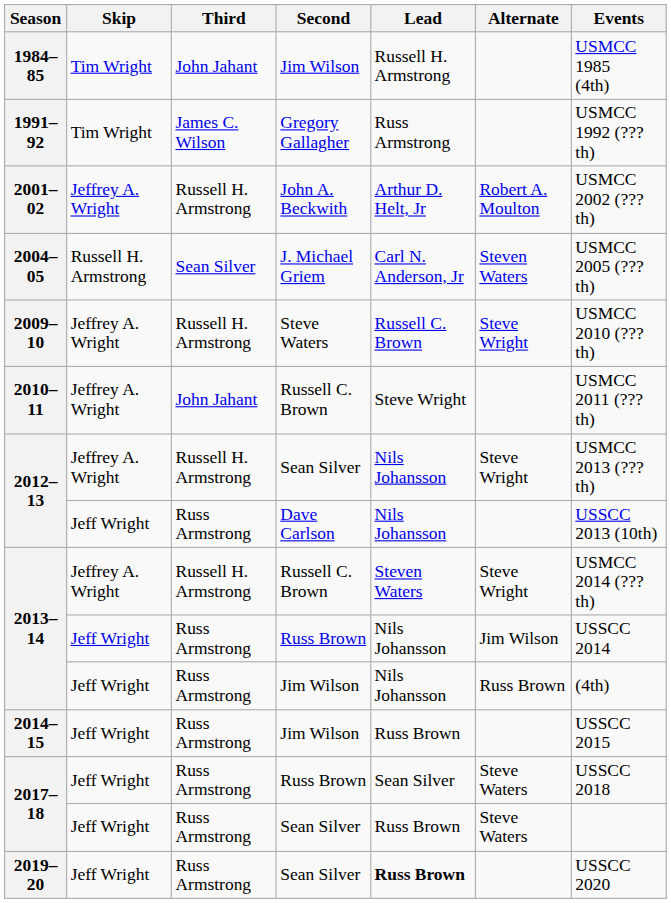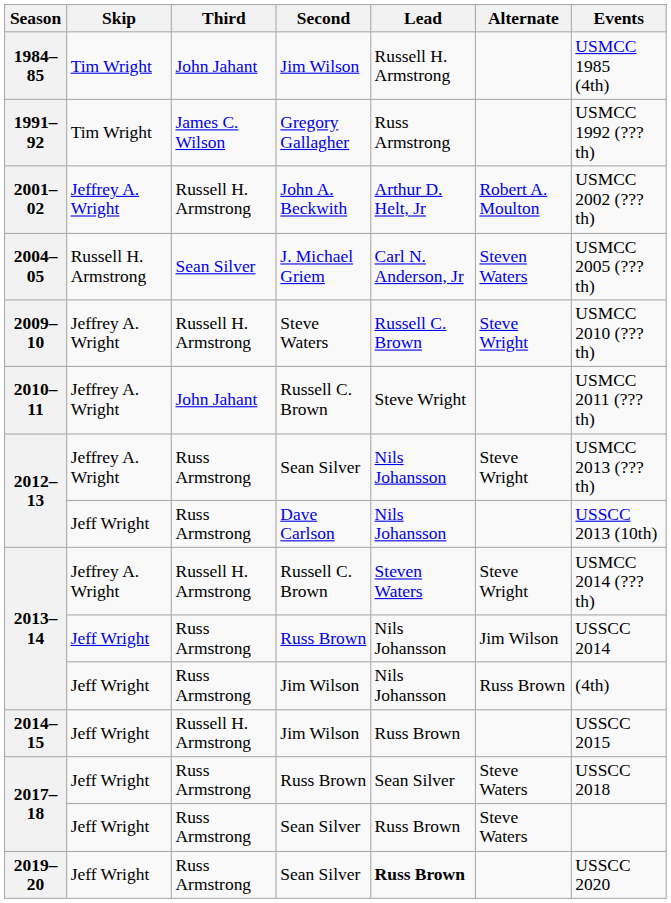 <table class="wikitable">
 <tr>
 <th scope="col">Season</th>
 <th scope="col">Skip</th>
 <th scope="col">Third</th>
 <th scope="col">Second</th>
 <th scope="col">Lead</th>
 <th scope="col">Alternate</th>
 <th scope="col">Events</th>
 </tr>
 <tr>
 <th scope="row">1984–85</th>
 <td><a href='#'>Tim Wright</a></td>
 <td><a href='#'>John Jahant</a></td>
 <td><a href='#'>Jim Wilson</a></td>
 <td>Russell H. Armstrong</td>
 <td></td>
 <td><a href='#'>USMCC</a> 1985 <br> (4th)</td>
 </tr>
 <tr>
 <th scope="row">1991–92</th>
 <td>Tim Wright</td>
 <td><a href='#'>James C. Wilson</a></td>
 <td><a href='#'>Gregory Gallagher</a></td>
 <td>Russ Armstrong</td>
 <td></td>
 <td>USMCC 1992 (???th)</td>
 </tr>
 <tr>
 <th scope="row">2001–02</th>
 <td><a href='#'>Jeffrey A. Wright</a></td>
 <td>Russell H. Armstrong</td>
 <td><a href='#'>John A. Beckwith</a></td>
 <td><a href='#'>Arthur D. Helt, Jr</a></td>
 <td><a href='#'>Robert A. Moulton</a></td>
 <td>USMCC 2002 (???th)</td>
 </tr>
 <tr>
 <th scope="row">2004–05</th>
 <td>Russell H. Armstrong</td>
 <td><a href='#'>Sean Silver</a></td>
 <td><a href='#'>J. Michael Griem</a></td>
 <td><a href='#'>Carl N. Anderson, Jr</a></td>
 <td><a href='#'>Steven Waters</a></td>
 <td>USMCC 2005 (???th)</td>
 </tr>
 <tr>
 <th scope="row">2009–10</th>
 <td>Jeffrey A. Wright</td>
 <td>Russell H. Armstrong</td>
 <td>Steve Waters</td>
 <td><a href='#'>Russell C. Brown</a></td>
 <td><a href='#'>Steve Wright</a></td>
 <td>USMCC 2010 (???th)</td>
 </tr>
 <tr>
 <th scope="row">2010–11</th>
 <td>Jeffrey A. Wright</td>
 <td><a href='#'>John Jahant</a></td>
 <td>Russell C. Brown</td>
 <td>Steve Wright</td>
 <td></td>
 <td>USMCC 2011 (???th)</td>
 </tr>
 <tr>
 <th scope="row" rowspan="2">2012–13</th>
 <td>Jeffrey A. Wright</td>
-<td>Russell H. Armstrong</td>
+<td>Russ Armstrong</td>
 <td>Sean Silver</td>
 <td><a href='#'>Nils Johansson</a></td>
 <td>Steve Wright</td>
 <td>USMCC 2013 (???th)</td>
 </tr>
 <tr>
 <td>Jeff Wright</td>
 <td>Russ Armstrong</td>
 <td><a href='#'>Dave Carlson</a></td>
 <td><a href='#'>Nils Johansson</a></td>
 <td></td>
 <td><a href='#'>USSCC</a> 2013 (10th)</td>
 </tr>
 <tr>
 <th scope="row" rowspan="3">2013–14</th>
 <td>Jeffrey A. Wright</td>
 <td>Russell H. Armstrong</td>
 <td>Russell C. Brown</td>
 <td><a href='#'>Steven Waters</a></td>
 <td>Steve Wright</td>
 <td>USMCC 2014 (???th)</td>
 </tr>
 <tr>
 <td><a href='#'>Jeff Wright</a></td>
 <td>Russ Armstrong</td>
 <td><a href='#'>Russ Brown</a></td>
 <td>Nils Johansson</td>
 <td>Jim Wilson</td>
 <td>USSCC 2014 </td>
 </tr>
 <tr>
 <td>Jeff Wright</td>
 <td>Russ Armstrong</td>
 <td>Jim Wilson</td>
 <td>Nils Johansson</td>
 <td>Russ Brown</td>
 <td> (4th)</td>
 </tr>
 <tr>
 <th scope="row">2014–15</th>
 <td>Jeff Wright</td>
-<td>Russ Armstrong</td>
+<td>Russell H. Armstrong</td>
 <td>Jim Wilson</td>
 <td>Russ Brown</td>
 <td></td>
 <td>USSCC 2015 </td>
 </tr>
 <tr>
 <th scope="row" rowspan="2">2017–18</th>
 <td>Jeff Wright</td>
 <td>Russ Armstrong</td>
 <td>Russ Brown</td>
 <td>Sean Silver</td>
 <td>Steve Waters</td>
 <td>USSCC 2018 </td>
 </tr>
 <tr>
 <td>Jeff Wright</td>
 <td>Russ Armstrong</td>
 <td>Sean Silver</td>
 <td>Russ Brown</td>
 <td>Steve Waters</td>
 <td> </td>
 </tr>
 <tr>
 <th scope="row">2019–20</th>
 <td>Jeff Wright</td>
 <td>Russ Armstrong</td>
 <td>Sean Silver</td>
 <td><strong>Russ Brown</strong></td>
 <td></td>
 <td>USSCC 2020 </td>
 </tr>
 </table>
